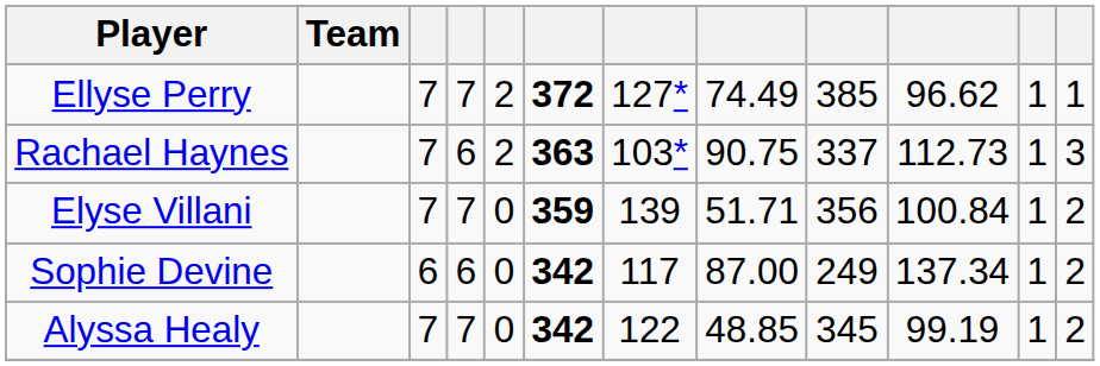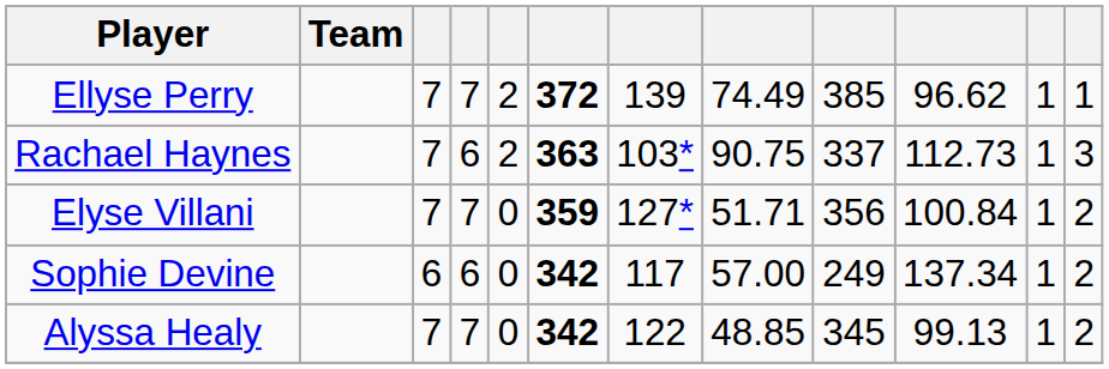 <table class="wikitable sortable" style="text-align:center">
 <tr>
 <th class="unsortable">Player</th>
 <th>Team</th>
 <th></th>
 <th></th>
 <th></th>
 <th></th>
 <th></th>
 <th></th>
 <th></th>
 <th></th>
 <th></th>
 <th></th>
 </tr>
 <tr>
 <td><a href='#'>Ellyse Perry</a></td>
 <td style="text-align:left;"></td>
 <td>7</td>
 <td>7</td>
 <td>2</td>
 <td><strong>372</strong></td>
-<td>127<a href='#'>*</a></td>
+<td>139</td>
 <td>74.49</td>
 <td>385</td>
 <td>96.62</td>
 <td>1</td>
 <td>1</td>
 </tr>
 <tr>
 <td><a href='#'>Rachael Haynes</a></td>
 <td style="text-align:left;"></td>
 <td>7</td>
 <td>6</td>
 <td>2</td>
 <td><strong>363</strong></td>
 <td>103<a href='#'>*</a></td>
 <td>90.75</td>
 <td>337</td>
 <td>112.73</td>
 <td>1</td>
 <td>3</td>
 </tr>
 <tr>
 <td><a href='#'>Elyse Villani</a></td>
 <td style="text-align:left;"></td>
 <td>7</td>
 <td>7</td>
 <td>0</td>
 <td><strong>359</strong></td>
-<td>139</td>
+<td>127<a href='#'>*</a></td>
 <td>51.71</td>
 <td>356</td>
 <td>100.84</td>
 <td>1</td>
 <td>2</td>
 </tr>
 <tr>
 <td><a href='#'>Sophie Devine</a></td>
 <td style="text-align:left;"></td>
 <td>6</td>
 <td>6</td>
 <td>0</td>
 <td><strong>342</strong></td>
 <td>117</td>
-<td>87.00</td>
+<td>57.00</td>
 <td>249</td>
 <td>137.34</td>
 <td>1</td>
 <td>2</td>
 </tr>
 <tr>
 <td><a href='#'>Alyssa Healy</a></td>
 <td style="text-align:left;"></td>
 <td>7</td>
 <td>7</td>
 <td>0</td>
 <td><strong>342</strong></td>
 <td>122</td>
 <td>48.85</td>
 <td>345</td>
-<td>99.19</td>
+<td>99.13</td>
 <td>1</td>
 <td>2</td>
 </tr>
 <tr>
 </tr>
 </table>
